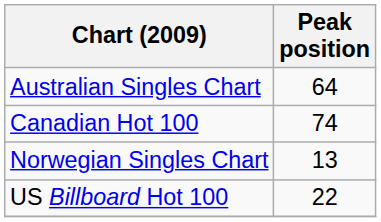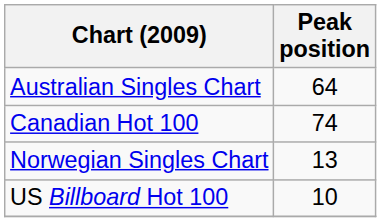 <table class="wikitable sortable">
 <tr>
 <th>Chart (2009)</th>
 <th>Peak<br>position</th>
 </tr>
 <tr>
 <td><a href='#'>Australian Singles Chart</a></td>
 <td align="center">64</td>
 </tr>
 <tr>
 <td><a href='#'>Canadian Hot 100</a></td>
 <td align="center">74</td>
 </tr>
 <tr>
 <td><a href='#'>Norwegian Singles Chart</a></td>
 <td align="center">13</td>
 </tr>
 <tr>
 <td>US <a href='#'><em>Billboard</em> Hot 100</a></td>
-<td align="center">22</td>
+<td align="center">10</td>
 </tr>
 <tr>
 </tr>
 </table>
